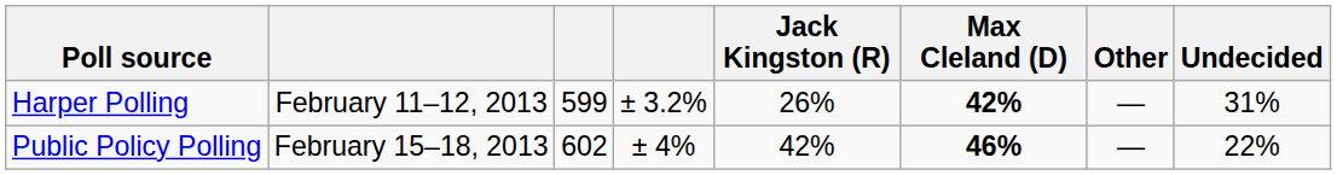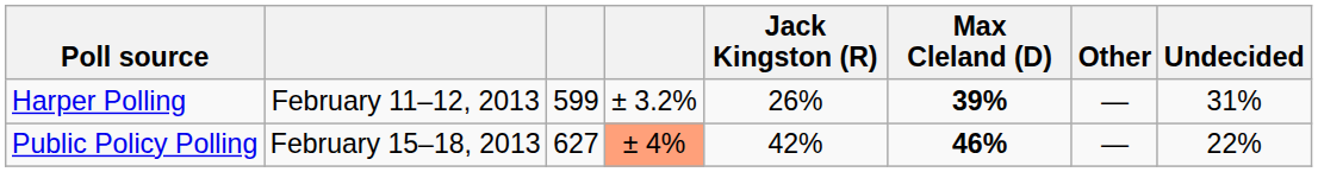 <table class="wikitable" style="text-align:center">
 <tr valign= bottom>
 <th>Poll source</th>
 <th></th>
 <th></th>
 <th></th>
 <th style="width:100px;">Jack<br>Kingston (R)</th>
 <th style="width:100px;">Max<br>Cleland (D)</th>
 <th>Other</th>
 <th>Undecided</th>
 </tr>
 <tr>
 <td align=left><a href='#'>Harper Polling</a></td>
 <td>February 11–12, 2013</td>
 <td>599</td>
 <td>± 3.2%</td>
 <td>26%</td>
-<td><strong>42%</strong></td>
+<td><strong>39%</strong></td>
 <td>—</td>
 <td>31%</td>
 </tr>
 <tr>
 <td align=left><a href='#'>Public Policy Polling</a></td>
 <td>February 15–18, 2013</td>
-<td>602</td>
-<td>± 4%</td>
+<td>627</td>
+<td style="background: lightsalmon;">± 4%</td>
 <td>42%</td>
 <td><strong>46%</strong></td>
 <td>—</td>
 <td>22%</td>
 </tr>
 </table>
